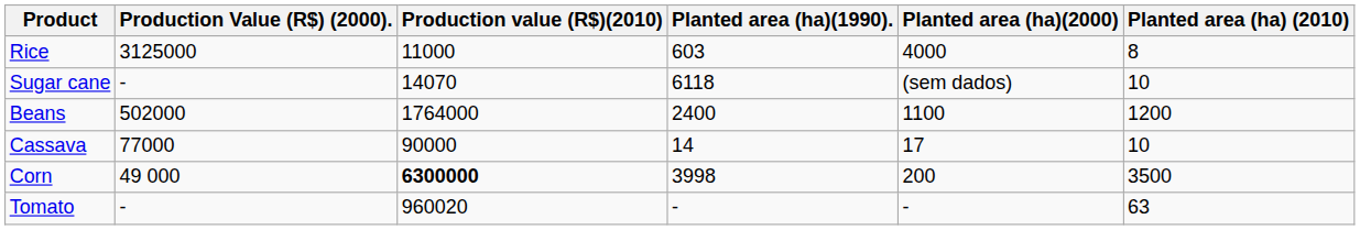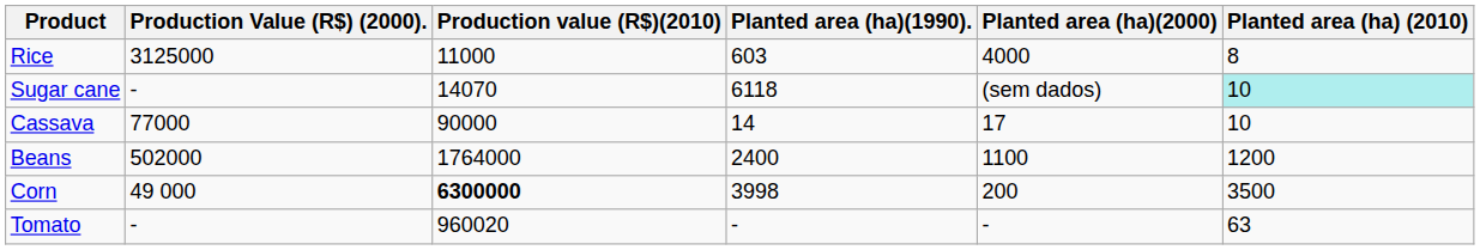 <table class="wikitable">
 <tr>
 <th>Product</th>
 <th>Production Value (R$) (2000).</th>
 <th>Production value (R$)(2010)</th>
 <th>Planted area (ha)(1990).</th>
 <th>Planted area (ha)(2000)</th>
 <th>Planted area (ha) (2010)</th>
 </tr>
 <tr>
 <td><a href='#'>Rice</a></td>
 <td>3125000</td>
 <td>11000</td>
 <td>603</td>
 <td>4000</td>
 <td>8</td>
 </tr>
 <tr>
 <td><a href='#'>Sugar cane</a></td>
 <td>-</td>
 <td>14070</td>
 <td>6118</td>
 <td>(sem dados)</td>
+<td style="background: paleturquoise;">10</td>
+</tr>
+<tr>
+<td><a href='#'>Cassava</a></td>
+<td>77000</td>
+<td>90000</td>
+<td>14</td>
+<td>17</td>
 <td>10</td>
 </tr>
 <tr>
 <td><a href='#'>Beans</a></td>
 <td>502000</td>
 <td>1764000</td>
 <td>2400</td>
 <td>1100</td>
 <td>1200</td>
-</tr>
-<tr>
-<td><a href='#'>Cassava</a></td>
-<td>77000</td>
-<td>90000</td>
-<td>14</td>
-<td>17</td>
-<td>10</td>
 </tr>
 <tr>
 <td><a href='#'>Corn</a></td>
 <td>49 000</td>
 <td><strong>6300000</strong></td>
 <td>3998</td>
 <td>200</td>
 <td>3500</td>
 </tr>
 <tr>
 <td><a href='#'>Tomato</a></td>
 <td>-</td>
 <td>960020</td>
 <td>-</td>
 <td>-</td>
 <td>63</td>
 </tr>
 </table>
